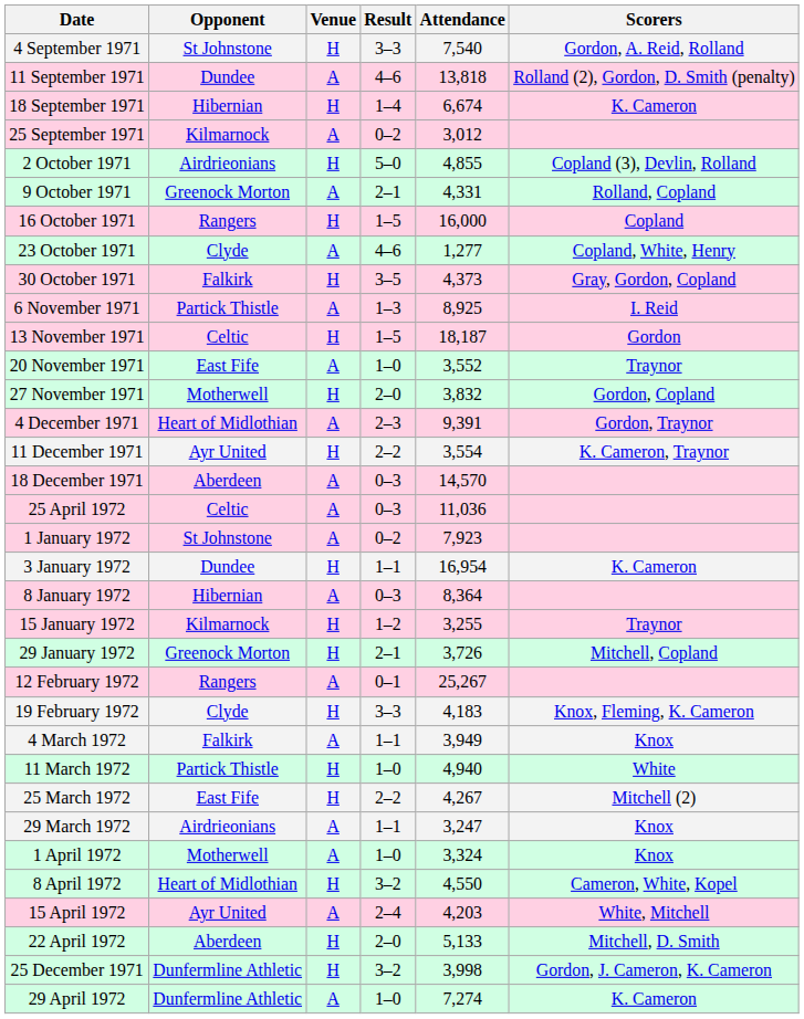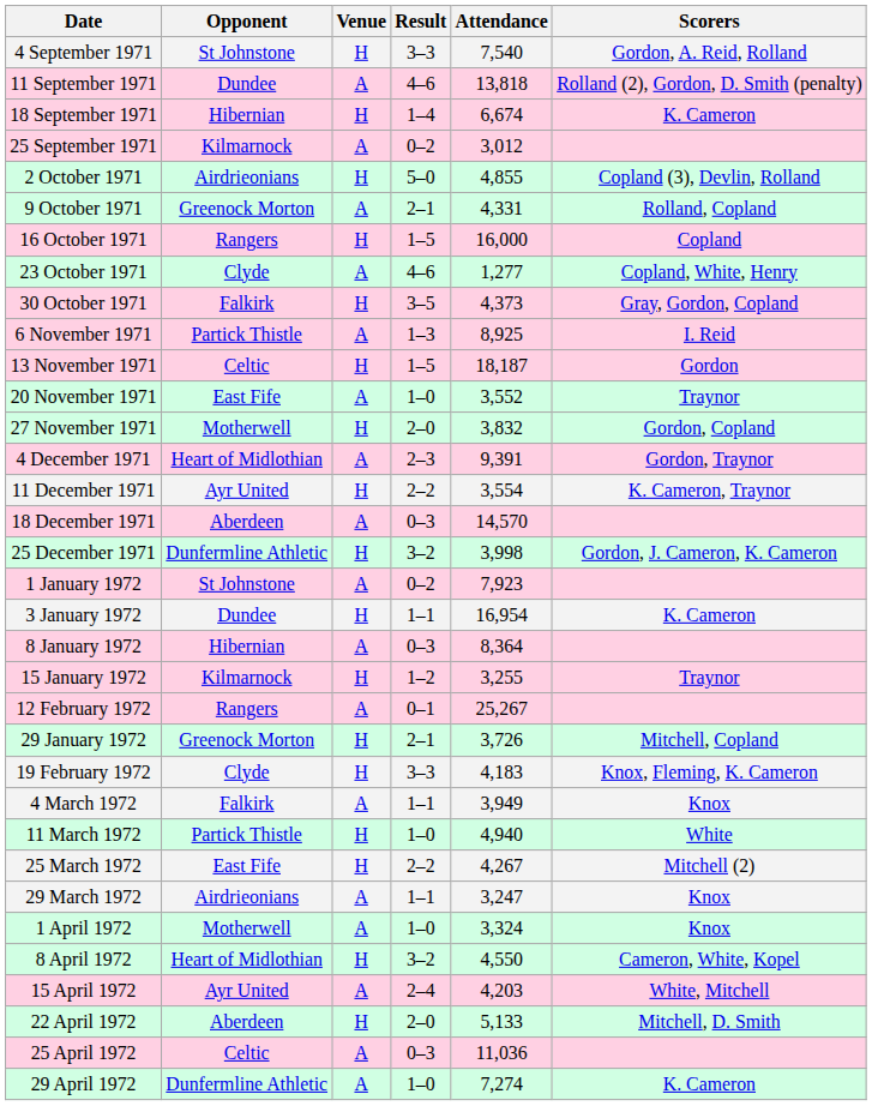 <table class="wikitable sortable" style="font-size:95%; text-align:center">
 <tr>
 <th>Date</th>
 <th>Opponent</th>
 <th>Venue</th>
 <th>Result</th>
 <th>Attendance</th>
 <th>Scorers</th>
 </tr>
 <tr bgcolor = "#f3f3f3">
 <td>4 September 1971</td>
 <td><a href='#'>St Johnstone</a></td>
 <td><a href='#'>H</a></td>
 <td>3–3</td>
 <td>7,540</td>
 <td><a href='#'>Gordon</a>, <a href='#'>A. Reid</a>, <a href='#'>Rolland</a></td>
 </tr>
 <tr bgcolor = "#ffd0e3">
 <td>11 September 1971</td>
 <td><a href='#'>Dundee</a></td>
 <td><a href='#'>A</a></td>
 <td>4–6</td>
 <td>13,818</td>
 <td><a href='#'>Rolland</a> (2), <a href='#'>Gordon</a>, <a href='#'>D. Smith</a> (penalty)</td>
 </tr>
 <tr bgcolor = "#ffd0e3">
 <td>18 September 1971</td>
 <td><a href='#'>Hibernian</a></td>
 <td><a href='#'>H</a></td>
 <td>1–4</td>
 <td>6,674</td>
 <td><a href='#'>K. Cameron</a></td>
 </tr>
 <tr bgcolor = "#ffd0e3">
 <td>25 September 1971</td>
 <td><a href='#'>Kilmarnock</a></td>
 <td><a href='#'>A</a></td>
 <td>0–2</td>
 <td>3,012</td>
 <td></td>
 </tr>
 <tr bgcolor = "#d0ffe3">
 <td>2 October 1971</td>
 <td><a href='#'>Airdrieonians</a></td>
 <td><a href='#'>H</a></td>
 <td>5–0</td>
 <td>4,855</td>
 <td><a href='#'>Copland</a> (3), <a href='#'>Devlin</a>, <a href='#'>Rolland</a></td>
 </tr>
 <tr bgcolor = "#d0ffe3">
 <td>9 October 1971</td>
 <td><a href='#'>Greenock Morton</a></td>
 <td><a href='#'>A</a></td>
 <td>2–1</td>
 <td>4,331</td>
 <td><a href='#'>Rolland</a>, <a href='#'>Copland</a></td>
 </tr>
 <tr bgcolor = "#ffd0e3">
 <td>16 October 1971</td>
 <td><a href='#'>Rangers</a></td>
 <td><a href='#'>H</a></td>
 <td>1–5</td>
 <td>16,000</td>
 <td><a href='#'>Copland</a></td>
 </tr>
 <tr bgcolor = "#d0ffe3">
 <td>23 October 1971</td>
 <td><a href='#'>Clyde</a></td>
 <td><a href='#'>A</a></td>
 <td>4–6</td>
 <td>1,277</td>
 <td><a href='#'>Copland</a>, <a href='#'>White</a>, <a href='#'>Henry</a></td>
 </tr>
 <tr bgcolor = "#ffd0e3">
 <td>30 October 1971</td>
 <td><a href='#'>Falkirk</a></td>
 <td><a href='#'>H</a></td>
 <td>3–5</td>
 <td>4,373</td>
 <td><a href='#'>Gray</a>, <a href='#'>Gordon</a>, <a href='#'>Copland</a></td>
 </tr>
 <tr bgcolor = "#ffd0e3">
 <td>6 November 1971</td>
 <td><a href='#'>Partick Thistle</a></td>
 <td><a href='#'>A</a></td>
 <td>1–3</td>
 <td>8,925</td>
 <td><a href='#'>I. Reid</a></td>
 </tr>
 <tr bgcolor = "#ffd0e3">
 <td>13 November 1971</td>
 <td><a href='#'>Celtic</a></td>
 <td><a href='#'>H</a></td>
 <td>1–5</td>
 <td>18,187</td>
 <td><a href='#'>Gordon</a></td>
 </tr>
 <tr bgcolor = "#d0ffe3">
 <td>20 November 1971</td>
 <td><a href='#'>East Fife</a></td>
 <td><a href='#'>A</a></td>
 <td>1–0</td>
 <td>3,552</td>
 <td><a href='#'>Traynor</a></td>
 </tr>
 <tr bgcolor = "#d0ffe3">
 <td>27 November 1971</td>
 <td><a href='#'>Motherwell</a></td>
 <td><a href='#'>H</a></td>
 <td>2–0</td>
 <td>3,832</td>
 <td><a href='#'>Gordon</a>, <a href='#'>Copland</a></td>
 </tr>
 <tr bgcolor = "#ffd0e3">
 <td>4 December 1971</td>
 <td><a href='#'>Heart of Midlothian</a></td>
 <td><a href='#'>A</a></td>
 <td>2–3</td>
 <td>9,391</td>
 <td><a href='#'>Gordon</a>, <a href='#'>Traynor</a></td>
 </tr>
 <tr bgcolor = "#f3f3f3">
 <td>11 December 1971</td>
 <td><a href='#'>Ayr United</a></td>
 <td><a href='#'>H</a></td>
 <td>2–2</td>
 <td>3,554</td>
 <td><a href='#'>K. Cameron</a>, <a href='#'>Traynor</a></td>
 </tr>
 <tr bgcolor = "#ffd0e3">
 <td>18 December 1971</td>
 <td><a href='#'>Aberdeen</a></td>
 <td><a href='#'>A</a></td>
 <td>0–3</td>
 <td>14,570</td>
 <td></td>
 </tr>
-<tr bgcolor = "#ffd0e3">
-<td>25 April 1972</td>
-<td><a href='#'>Celtic</a></td>
-<td><a href='#'>A</a></td>
-<td>0–3</td>
-<td>11,036</td>
-<td></td>
+<tr bgcolor = "#d0ffe3">
+<td>25 December 1971</td>
+<td><a href='#'>Dunfermline Athletic</a></td>
+<td><a href='#'>H</a></td>
+<td>3–2</td>
+<td>3,998</td>
+<td><a href='#'>Gordon</a>, <a href='#'>J. Cameron</a>, <a href='#'>K. Cameron</a></td>
 </tr>
 <tr bgcolor = "#ffd0e3">
 <td>1 January 1972</td>
 <td><a href='#'>St Johnstone</a></td>
 <td><a href='#'>A</a></td>
 <td>0–2</td>
 <td>7,923</td>
 <td></td>
 </tr>
 <tr bgcolor = "#f3f3f3">
 <td>3 January 1972</td>
 <td><a href='#'>Dundee</a></td>
 <td><a href='#'>H</a></td>
 <td>1–1</td>
 <td>16,954</td>
 <td><a href='#'>K. Cameron</a></td>
 </tr>
 <tr bgcolor = "#ffd0e3">
 <td>8 January 1972</td>
 <td><a href='#'>Hibernian</a></td>
 <td><a href='#'>A</a></td>
 <td>0–3</td>
 <td>8,364</td>
 <td></td>
 </tr>
 <tr bgcolor = "#ffd0e3">
 <td>15 January 1972</td>
 <td><a href='#'>Kilmarnock</a></td>
 <td><a href='#'>H</a></td>
 <td>1–2</td>
 <td>3,255</td>
 <td><a href='#'>Traynor</a></td>
 </tr>
+<tr bgcolor = "#ffd0e3">
+<td>12 February 1972</td>
+<td><a href='#'>Rangers</a></td>
+<td><a href='#'>A</a></td>
+<td>0–1</td>
+<td>25,267</td>
+<td></td>
+</tr>
 <tr bgcolor = "#d0ffe3">
 <td>29 January 1972</td>
 <td><a href='#'>Greenock Morton</a></td>
 <td><a href='#'>H</a></td>
 <td>2–1</td>
 <td>3,726</td>
 <td><a href='#'>Mitchell</a>, <a href='#'>Copland</a></td>
-</tr>
-<tr bgcolor = "#ffd0e3">
-<td>12 February 1972</td>
-<td><a href='#'>Rangers</a></td>
-<td><a href='#'>A</a></td>
-<td>0–1</td>
-<td>25,267</td>
-<td></td>
 </tr>
 <tr bgcolor = "#f3f3f3">
 <td>19 February 1972</td>
 <td><a href='#'>Clyde</a></td>
 <td><a href='#'>H</a></td>
 <td>3–3</td>
 <td>4,183</td>
 <td><a href='#'>Knox</a>, <a href='#'>Fleming</a>, <a href='#'>K. Cameron</a></td>
 </tr>
 <tr bgcolor = "#f3f3f3">
 <td>4 March 1972</td>
 <td><a href='#'>Falkirk</a></td>
 <td><a href='#'>A</a></td>
 <td>1–1</td>
 <td>3,949</td>
 <td><a href='#'>Knox</a></td>
 </tr>
 <tr bgcolor = "#d0ffe3">
 <td>11 March 1972</td>
 <td><a href='#'>Partick Thistle</a></td>
 <td><a href='#'>H</a></td>
 <td>1–0</td>
 <td>4,940</td>
 <td><a href='#'>White</a></td>
 </tr>
 <tr bgcolor = "#f3f3f3">
 <td>25 March 1972</td>
 <td><a href='#'>East Fife</a></td>
 <td><a href='#'>H</a></td>
 <td>2–2</td>
 <td>4,267</td>
 <td><a href='#'>Mitchell</a> (2)</td>
 </tr>
 <tr bgcolor = "#f3f3f3">
 <td>29 March 1972</td>
 <td><a href='#'>Airdrieonians</a></td>
 <td><a href='#'>A</a></td>
 <td>1–1</td>
 <td>3,247</td>
 <td><a href='#'>Knox</a></td>
 </tr>
 <tr bgcolor = "#d0ffe3">
 <td>1 April 1972</td>
 <td><a href='#'>Motherwell</a></td>
 <td><a href='#'>A</a></td>
 <td>1–0</td>
 <td>3,324</td>
 <td><a href='#'>Knox</a></td>
 </tr>
 <tr bgcolor = "#d0ffe3">
 <td>8 April 1972</td>
 <td><a href='#'>Heart of Midlothian</a></td>
 <td><a href='#'>H</a></td>
 <td>3–2</td>
 <td>4,550</td>
 <td><a href='#'>Cameron</a>, <a href='#'>White</a>, <a href='#'>Kopel</a></td>
 </tr>
 <tr bgcolor = "#ffd0e3">
 <td>15 April 1972</td>
 <td><a href='#'>Ayr United</a></td>
 <td><a href='#'>A</a></td>
 <td>2–4</td>
 <td>4,203</td>
 <td><a href='#'>White</a>, <a href='#'>Mitchell</a></td>
 </tr>
 <tr bgcolor = "#d0ffe3">
 <td>22 April 1972</td>
 <td><a href='#'>Aberdeen</a></td>
 <td><a href='#'>H</a></td>
 <td>2–0</td>
 <td>5,133</td>
 <td><a href='#'>Mitchell</a>, <a href='#'>D. Smith</a></td>
 </tr>
-<tr bgcolor = "#d0ffe3">
-<td>25 December 1971</td>
-<td><a href='#'>Dunfermline Athletic</a></td>
-<td><a href='#'>H</a></td>
-<td>3–2</td>
-<td>3,998</td>
-<td><a href='#'>Gordon</a>, <a href='#'>J. Cameron</a>, <a href='#'>K. Cameron</a></td>
+<tr bgcolor = "#ffd0e3">
+<td>25 April 1972</td>
+<td><a href='#'>Celtic</a></td>
+<td><a href='#'>A</a></td>
+<td>0–3</td>
+<td>11,036</td>
+<td></td>
 </tr>
 <tr bgcolor = "#d0ffe3">
 <td>29 April 1972</td>
 <td><a href='#'>Dunfermline Athletic</a></td>
 <td><a href='#'>A</a></td>
 <td>1–0</td>
 <td>7,274</td>
 <td><a href='#'>K. Cameron</a></td>
 </tr>
 </table>
